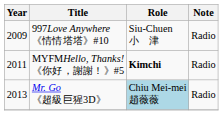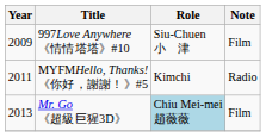 <table class="wikitable">
 <tr>
 <th>Year</th>
 <th>Title</th>
 <th>Role</th>
 <th>Note</th>
 </tr>
 <tr>
 <td>2009</td>
 <td>997<em>Love Anywhere</em><br> 《情情塔塔》#10</td>
 <td>Siu-Chuen<br>小　津</td>
-<td>Radio</td>
+<td>Film</td>
 </tr>
 <tr>
 <td>2011</td>
 <td>MYFM<em>Hello, Thanks!</em><br> 《你好，謝謝！》#5</td>
-<td><strong>Kimchi</strong></td>
+<td>Kimchi</td>
 <td>Radio</td>
 </tr>
 <tr>
 <td>2013</td>
 <td><em><a href='#'>Mr. Go</a></em><br> 《超級巨猩3D》</td>
 <td style="background: lightblue;">Chiu Mei-mei<br>趙薇薇</td>
-<td>Radio</td>
+<td>Film</td>
 </tr>
 <tr>
 </tr>
 </table>
